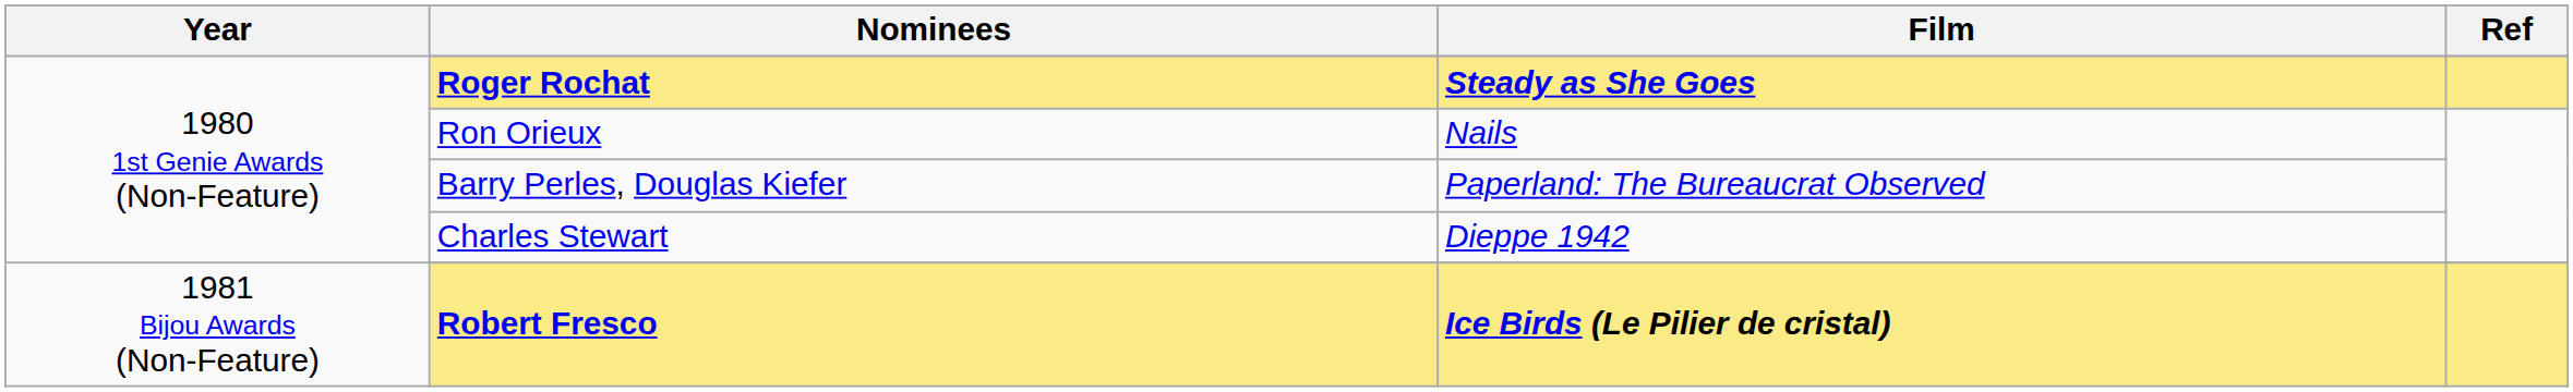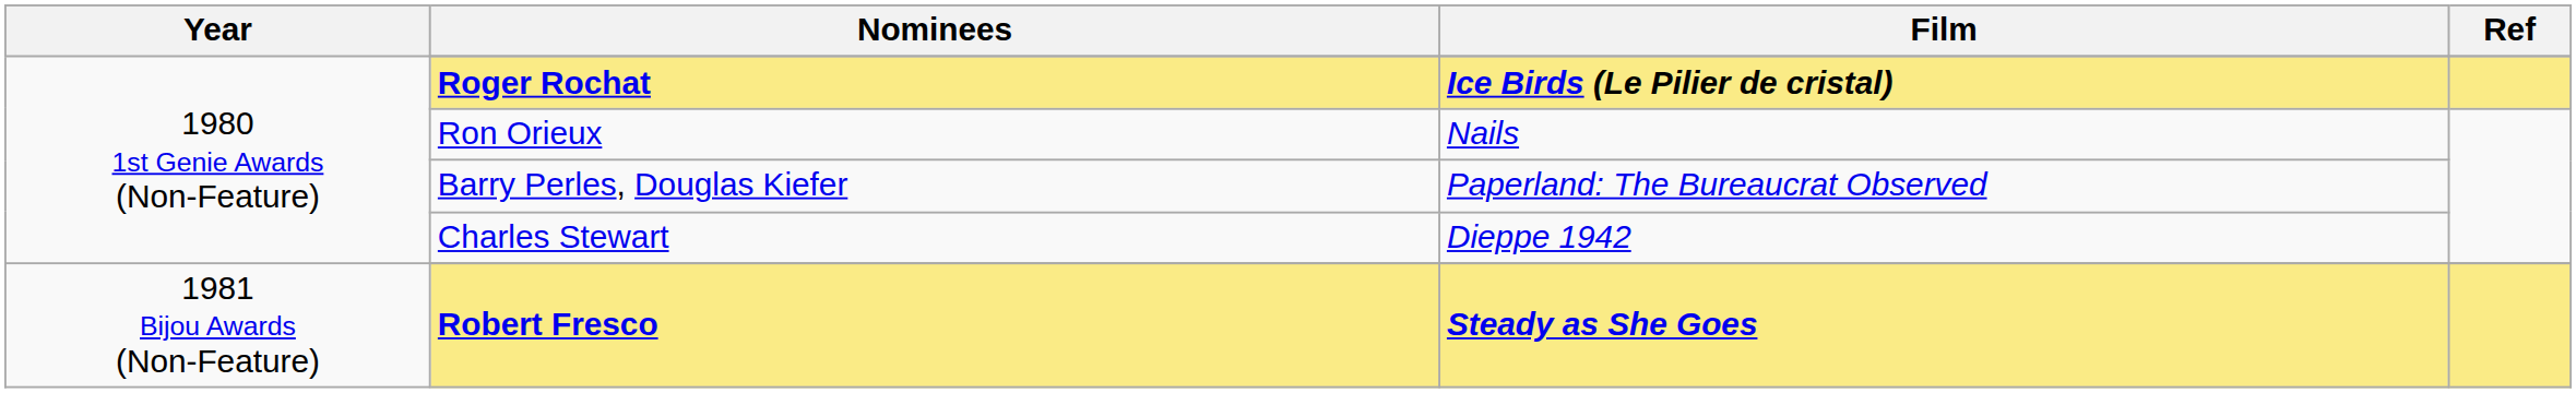 <table class="wikitable" style="width:100%;">
 <tr style="background:#bebebe;">
 <th style="width:8%;">Year</th>
 <th style="width:19%;">Nominees</th>
 <th style="width:19%;">Film</th>
 <th style="width:2%;">Ref</th>
 </tr>
 <tr>
 <td rowspan="5" align="center">1980 <br> <small><a href='#'>1st Genie Awards</a></small><br>(Non-Feature)</td>
 </tr>
 <tr style="background:#FAEB86;">
 <td><strong><a href='#'>Roger Rochat</a></strong></td>
-<td><strong><em><a href='#'>Steady as She Goes</a></em></strong></td>
+<td><strong><em><a href='#'>Ice Birds</a> (Le Pilier de cristal)</em></strong></td>
 <td></td>
 </tr>
 <tr>
 <td><a href='#'>Ron Orieux</a></td>
 <td><em><a href='#'>Nails</a></em></td>
 <td rowspan=3></td>
 </tr>
 <tr>
 <td><a href='#'>Barry Perles</a>, <a href='#'>Douglas Kiefer</a></td>
 <td><em><a href='#'>Paperland: The Bureaucrat Observed</a></em></td>
 </tr>
 <tr>
 <td><a href='#'>Charles Stewart</a></td>
 <td><em><a href='#'>Dieppe 1942</a></em></td>
 </tr>
 <tr>
 <td rowspan="2" align="center">1981 <br> <small><a href='#'>Bijou Awards</a></small><br>(Non-Feature)</td>
 </tr>
 <tr style="background:#FAEB86;">
 <td><strong><a href='#'>Robert Fresco</a></strong></td>
-<td><strong><em><a href='#'>Ice Birds</a> (Le Pilier de cristal)</em></strong></td>
+<td><strong><em><a href='#'>Steady as She Goes</a></em></strong></td>
 <td></td>
 </tr>
 </table>
